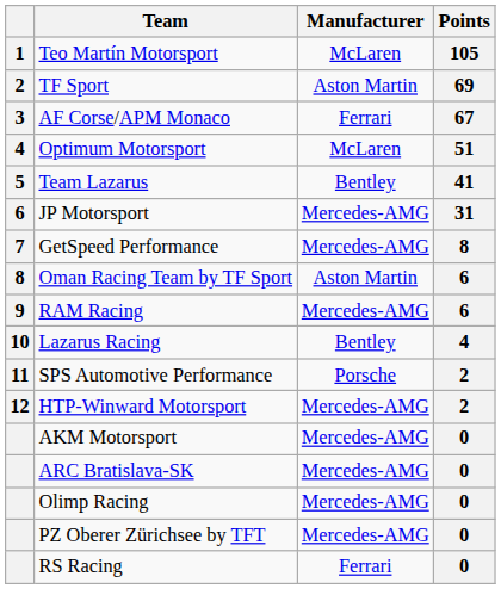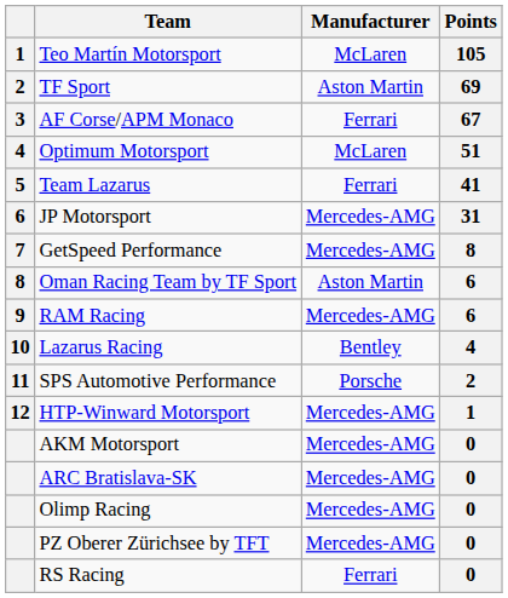 <table class="wikitable" style="font-size:85%; text-align:center">
 <tr>
 <th valign="middle"></th>
 <th>Team</th>
 <th>Manufacturer</th>
 <th>Points</th>
 </tr>
 <tr>
 <th>1</th>
 <td align="left"> <a href='#'>Teo Martín Motorsport</a></td>
 <td><a href='#'>McLaren</a></td>
 <th>105</th>
 </tr>
 <tr>
 <th>2</th>
 <td align="left"> <a href='#'>TF Sport</a></td>
 <td><a href='#'>Aston Martin</a></td>
 <th>69</th>
 </tr>
 <tr>
 <th>3</th>
 <td align="left"> <a href='#'>AF Corse</a>/<a href='#'>APM Monaco</a></td>
 <td><a href='#'>Ferrari</a></td>
 <th>67</th>
 </tr>
 <tr>
 <th>4</th>
 <td align="left"> <a href='#'>Optimum Motorsport</a></td>
 <td><a href='#'>McLaren</a></td>
 <th>51</th>
 </tr>
 <tr>
 <th>5</th>
 <td align="left"> <a href='#'>Team Lazarus</a></td>
-<td><a href='#'>Bentley</a></td>
+<td><a href='#'>Ferrari</a></td>
 <th>41</th>
 </tr>
 <tr>
 <th>6</th>
 <td align="left"> JP Motorsport</td>
 <td><a href='#'>Mercedes-AMG</a></td>
 <th>31</th>
 </tr>
 <tr>
 <th>7</th>
 <td align="left"> GetSpeed Performance</td>
 <td><a href='#'>Mercedes-AMG</a></td>
 <th>8</th>
 </tr>
 <tr>
 <th>8</th>
 <td align="left"> <a href='#'>Oman Racing Team by TF Sport</a></td>
 <td><a href='#'>Aston Martin</a></td>
 <th>6</th>
 </tr>
 <tr>
 <th>9</th>
 <td align="left"> <a href='#'>RAM Racing</a></td>
 <td><a href='#'>Mercedes-AMG</a></td>
 <th>6</th>
 </tr>
 <tr>
 <th>10</th>
 <td align="left"> <a href='#'>Lazarus Racing</a></td>
 <td><a href='#'>Bentley</a></td>
 <th>4</th>
 </tr>
 <tr>
 <th>11</th>
 <td align="left"> SPS Automotive Performance</td>
 <td><a href='#'>Porsche</a></td>
 <th>2</th>
 </tr>
 <tr>
 <th>12</th>
 <td align="left"> <a href='#'>HTP-Winward Motorsport</a></td>
 <td><a href='#'>Mercedes-AMG</a></td>
-<th>2</th>
+<th>1</th>
 </tr>
 <tr>
 <th></th>
 <td align="left"> AKM Motorsport</td>
 <td><a href='#'>Mercedes-AMG</a></td>
 <th>0</th>
 </tr>
 <tr>
 <th></th>
 <td align="left"> <a href='#'>ARC Bratislava-SK</a></td>
 <td><a href='#'>Mercedes-AMG</a></td>
 <th>0</th>
 </tr>
 <tr>
 <th></th>
 <td align="left"> Olimp Racing</td>
 <td><a href='#'>Mercedes-AMG</a></td>
 <th>0</th>
 </tr>
 <tr>
 <th></th>
 <td align="left"> PZ Oberer Zürichsee by <a href='#'>TFT</a></td>
 <td><a href='#'>Mercedes-AMG</a></td>
 <th>0</th>
 </tr>
 <tr>
 <th></th>
 <td align="left"> RS Racing</td>
 <td><a href='#'>Ferrari</a></td>
 <th>0</th>
 </tr>
 </table>
